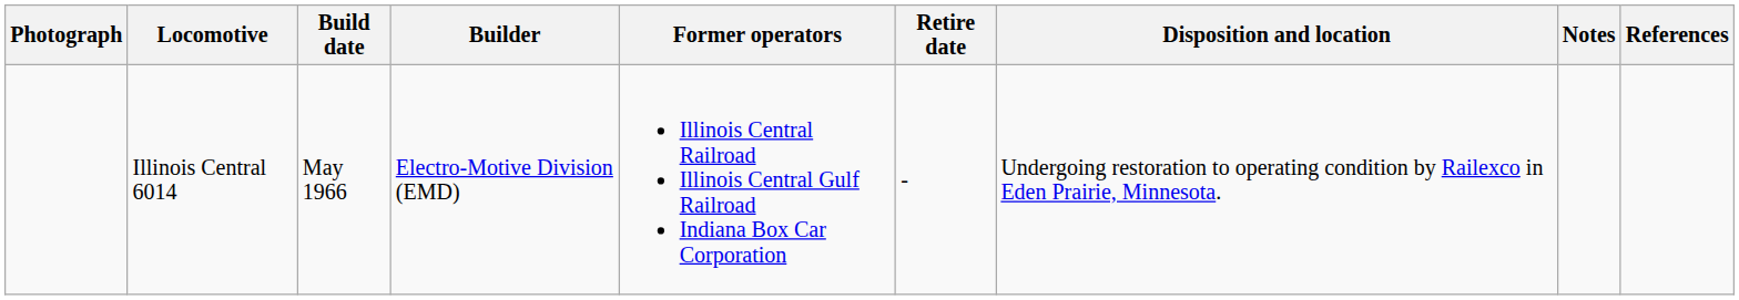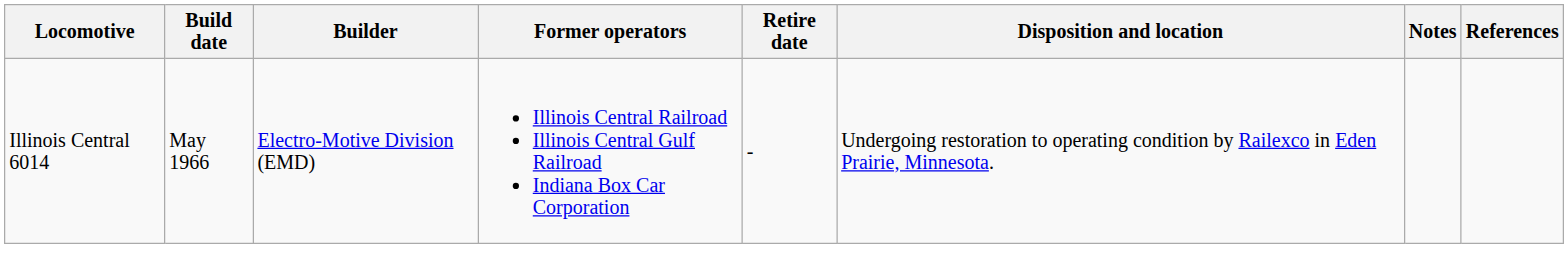 <table class="wikitable">
 <tr>
-<th>Photograph</th>
 <th>Locomotive</th>
 <th>Build date</th>
 <th>Builder</th>
 <th>Former operators</th>
 <th>Retire date</th>
 <th>Disposition and location</th>
 <th>Notes</th>
 <th>References</th>
 </tr>
 <tr>
-<td></td>
 <td>Illinois Central 6014</td>
 <td>May 1966</td>
 <td><a href='#'>Electro-Motive Division</a> (EMD)</td>
 <td><br><ul><li><a href='#'>Illinois Central Railroad</a></li><li><a href='#'>Illinois Central Gulf Railroad</a></li><li><a href='#'>Indiana Box Car Corporation</a></li></ul></td>
 <td>-</td>
 <td>Undergoing restoration to operating condition by <a href='#'>Railexco</a> in <a href='#'>Eden Prairie, Minnesota</a>.</td>
 <td></td>
 <td></td>
 </tr>
 </table>
